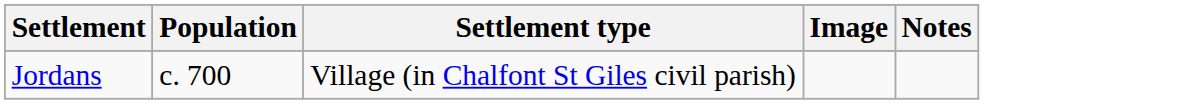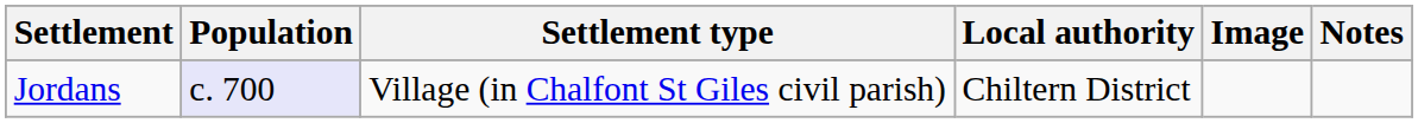 <table class="wikitable sortable">
 <tr>
 <th style="font-weight: bold;">Settlement</th>
 <th style="font-weight: bold;">Population</th>
 <th style="font-weight: bold;">Settlement type</th>
+<th style="font-weight: bold;">Local authority</th>
 <th style="font-weight: bold;">Image</th>
 <th style="font-weight: bold;">Notes</th>
 </tr>
 <tr>
 <td><a href='#'>Jordans</a></td>
-<td>c. 700</td>
+<td style="background: lavender;">c. 700</td>
 <td>Village (in <a href='#'>Chalfont St Giles</a> civil parish)</td>
+<td>Chiltern District</td>
 <td></td>
 <td></td>
 </tr>
 </table>
